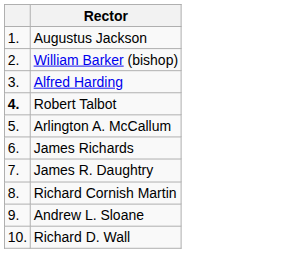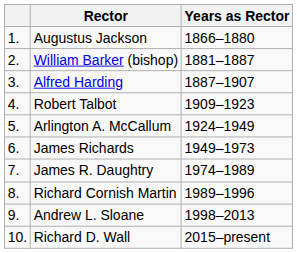 <table class="wikitable" style="font-size: 95%;">
 <tr>
 <th></th>
 <th>Rector</th>
+<th>Years as Rector</th>
 </tr>
 <tr>
 <td>1.</td>
 <td>Augustus Jackson</td>
+<td>1866–1880</td>
 </tr>
 <tr>
 <td>2.</td>
 <td><a href='#'>William Barker</a> (bishop)</td>
+<td>1881–1887</td>
 </tr>
 <tr>
 <td>3.</td>
 <td><a href='#'>Alfred Harding</a></td>
+<td>1887–1907</td>
 </tr>
 <tr>
-<td><strong>4.</strong></td>
+<td>4.</td>
 <td>Robert Talbot</td>
+<td>1909–1923</td>
 </tr>
 <tr>
 <td>5.</td>
 <td>Arlington A. McCallum</td>
+<td>1924–1949</td>
 </tr>
 <tr>
 <td>6.</td>
 <td>James Richards</td>
+<td>1949–1973</td>
 </tr>
 <tr>
 <td>7.</td>
 <td>James R. Daughtry</td>
+<td>1974–1989</td>
 </tr>
 <tr>
 <td>8.</td>
 <td>Richard Cornish Martin</td>
+<td>1989–1996</td>
 </tr>
 <tr>
 <td>9.</td>
 <td>Andrew L. Sloane</td>
+<td>1998–2013</td>
 </tr>
 <tr>
 <td>10.</td>
 <td>Richard D. Wall</td>
+<td>2015–present</td>
 </tr>
 </table>
